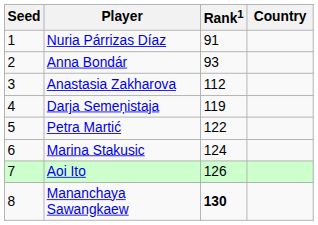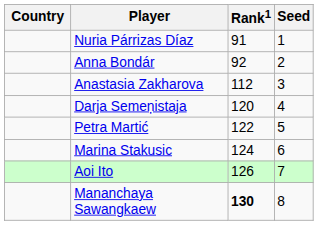 <table class="sortable wikitable">
 <tr>
-<th>Seed</th>
+<th width="70">Country</th>
 <th width="175">Player</th>
 <th>Rank<sup>1</sup></th>
-<th width="70">Country</th>
+<th>Seed</th>
 </tr>
 <tr>
-<td>1</td>
+<td></td>
 <td><a href='#'>Nuria Párrizas Díaz</a></td>
 <td>91</td>
-<td></td>
+<td>1</td>
 </tr>
 <tr>
+<td></td>
+<td><a href='#'>Anna Bondár</a></td>
+<td>92</td>
 <td>2</td>
-<td><a href='#'>Anna Bondár</a></td>
-<td>93</td>
-<td></td>
 </tr>
 <tr>
-<td>3</td>
+<td></td>
 <td><a href='#'>Anastasia Zakharova</a></td>
 <td>112</td>
-<td></td>
+<td>3</td>
 </tr>
 <tr>
+<td></td>
+<td><a href='#'>Darja Semeņistaja</a></td>
+<td>120</td>
 <td>4</td>
-<td><a href='#'>Darja Semeņistaja</a></td>
-<td>119</td>
-<td></td>
 </tr>
 <tr>
-<td>5</td>
+<td></td>
 <td><a href='#'>Petra Martić</a></td>
 <td>122</td>
-<td></td>
+<td>5</td>
 </tr>
 <tr>
-<td>6</td>
+<td></td>
 <td><a href='#'>Marina Stakusic</a></td>
 <td>124</td>
-<td></td>
+<td>6</td>
 </tr>
 <tr style="background:#cfc;">
-<td>7</td>
+<td></td>
 <td><a href='#'>Aoi Ito</a></td>
 <td>126</td>
-<td></td>
+<td>7</td>
 </tr>
 <tr>
-<td>8</td>
+<td></td>
 <td><a href='#'>Mananchaya Sawangkaew</a></td>
 <td><strong>130</strong></td>
-<td></td>
+<td>8</td>
 </tr>
 </table>
